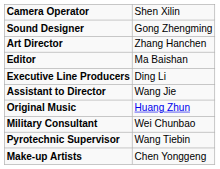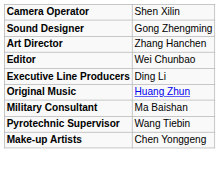 <table class="wikitable">
 <tr>
 <td><strong>Camera Operator</strong></td>
 <td>Shen Xilin</td>
 </tr>
 <tr>
 <td><strong>Sound Designer</strong></td>
 <td>Gong Zhengming</td>
 </tr>
 <tr>
 <td><strong>Art Director</strong></td>
 <td>Zhang Hanchen</td>
 </tr>
 <tr>
 <td><strong>Editor</strong></td>
-<td>Ma Baishan</td>
+<td>Wei Chunbao</td>
 </tr>
 <tr>
 <td><strong>Executive Line Producers</strong></td>
 <td>Ding Li</td>
-</tr>
-<tr>
-<td><strong>Assistant to Director</strong></td>
-<td>Wang Jie</td>
 </tr>
 <tr>
 <td><strong>Original Music</strong></td>
 <td><a href='#'>Huang Zhun</a></td>
 </tr>
 <tr>
 <td><strong>Military Consultant</strong></td>
-<td>Wei Chunbao</td>
+<td>Ma Baishan</td>
 </tr>
 <tr>
 <td><strong>Pyrotechnic Supervisor</strong></td>
 <td>Wang Tiebin</td>
 </tr>
 <tr>
 <td><strong>Make-up Artists</strong></td>
 <td>Chen Yonggeng</td>
 </tr>
 </table>
